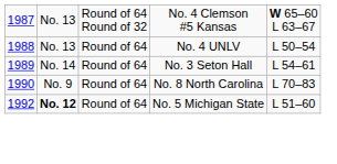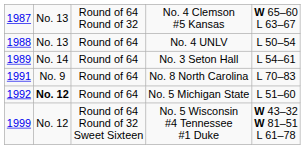 <table class="wikitable">
 <tr align="center">
 <td><a href='#'>1987</a></td>
 <td>No. 13</td>
 <td>Round of 64<br>Round of 32</td>
 <td>No. 4 Clemson<br>#5 Kansas</td>
 <td><strong>W</strong> 65–60<br>L 63–67</td>
 </tr>
 <tr align="center">
 <td><a href='#'>1988</a></td>
 <td>No. 13</td>
 <td>Round of 64</td>
 <td>No. 4 UNLV</td>
 <td>L 50–54</td>
 </tr>
 <tr align="center">
 <td><a href='#'>1989</a></td>
 <td>No. 14</td>
 <td>Round of 64</td>
 <td>No. 3 Seton Hall</td>
 <td>L 54–61</td>
 </tr>
 <tr align="center">
-<td><a href='#'>1990</a></td>
+<td><a href='#'>1991</a></td>
 <td>No. 9</td>
 <td>Round of 64</td>
 <td>No. 8 North Carolina</td>
 <td>L 70–83</td>
 </tr>
 <tr align="center">
 <td><a href='#'>1992</a></td>
 <td><strong>No. 12</strong></td>
 <td>Round of 64</td>
 <td>No. 5 Michigan State</td>
 <td>L 51–60</td>
 </tr>
+<tr align="center">
+<td><a href='#'>1999</a></td>
+<td>No. 12</td>
+<td>Round of 64<br>Round of 32<br>Sweet Sixteen</td>
+<td>No. 5 Wisconsin<br>#4 Tennessee<br>#1 Duke</td>
+<td><strong>W</strong> 43–32<br><strong>W</strong> 81–51<br>L 61–78</td>
+</tr>
 </table>
